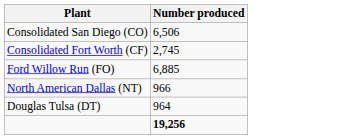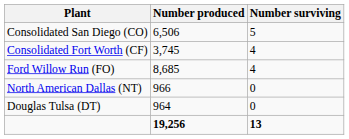 <table class="wikitable">
 <tr>
 <th>Plant</th>
 <th>Number produced</th>
+<th>Number surviving</th>
 </tr>
 <tr>
 <td>Consolidated San Diego (CO)</td>
 <td>6,506</td>
+<td>5</td>
 </tr>
 <tr>
 <td><a href='#'>Consolidated Fort Worth</a> (CF)</td>
-<td>2,745</td>
+<td>3,745</td>
+<td>4</td>
 </tr>
 <tr>
 <td><a href='#'>Ford Willow Run</a> (FO)</td>
-<td>6,885</td>
+<td>8,685</td>
+<td>4</td>
 </tr>
 <tr>
 <td><a href='#'>North American Dallas</a> (NT)</td>
 <td>966</td>
+<td>0</td>
 </tr>
 <tr>
 <td>Douglas Tulsa (DT)</td>
 <td>964</td>
+<td>0</td>
 </tr>
 <tr>
 <td></td>
 <td><strong>19,256</strong></td>
+<td><strong>13</strong></td>
 </tr>
 </table>
